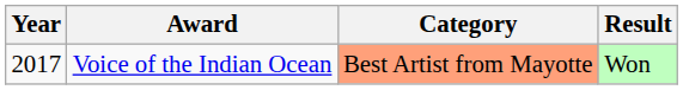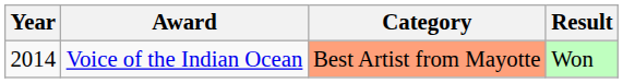 <table class="wikitable">
 <tr>
 <th>Year</th>
 <th>Award</th>
 <th>Category</th>
 <th>Result</th>
 </tr>
 <tr>
-<td>2017</td>
+<td>2014</td>
 <td><a href='#'>Voice of the Indian Ocean</a></td>
 <td style="background: lightsalmon;">Best Artist from Mayotte</td>
 <td style="background: #BFFFBF">Won</td>
 </tr>
 </table>
